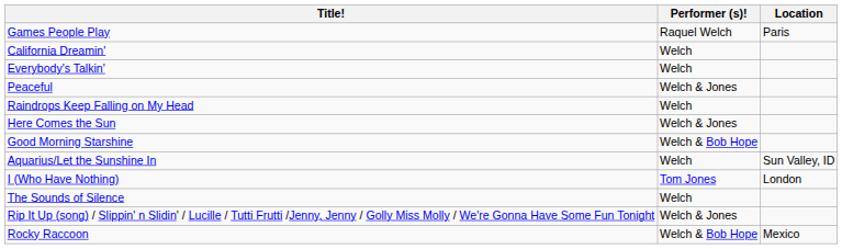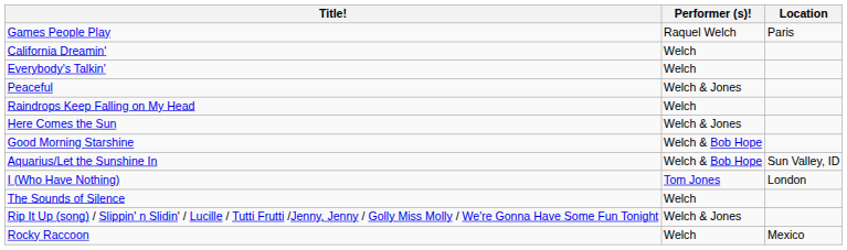 <table class="wikitable collapsible">
 <tr>
 <th>Title!</th>
 <th>Performer (s)!</th>
 <th>Location</th>
 </tr>
 <tr>
 <td><a href='#'>Games People Play</a></td>
 <td>Raquel Welch</td>
 <td>Paris</td>
 </tr>
 <tr>
 <td><a href='#'>California Dreamin'</a></td>
 <td>Welch</td>
 <td></td>
 </tr>
 <tr>
 <td><a href='#'>Everybody's Talkin'</a></td>
 <td>Welch</td>
 <td></td>
 </tr>
 <tr>
 <td><a href='#'>Peaceful</a></td>
 <td>Welch & Jones</td>
 <td></td>
 </tr>
 <tr>
 <td><a href='#'>Raindrops Keep Falling on My Head</a></td>
 <td>Welch</td>
 <td></td>
 </tr>
 <tr>
 <td><a href='#'>Here Comes the Sun</a></td>
 <td>Welch & Jones</td>
 <td></td>
 </tr>
 <tr>
 <td><a href='#'>Good Morning Starshine</a></td>
 <td>Welch & <a href='#'>Bob Hope</a></td>
 <td></td>
 </tr>
 <tr>
 <td><a href='#'>Aquarius/Let the Sunshine In</a></td>
-<td>Welch</td>
+<td>Welch & <a href='#'>Bob Hope</a></td>
 <td>Sun Valley, ID</td>
 </tr>
 <tr>
 <td><a href='#'>I (Who Have Nothing)</a></td>
 <td><a href='#'>Tom Jones</a></td>
 <td>London</td>
 </tr>
 <tr>
 <td><a href='#'>The Sounds of Silence</a></td>
 <td>Welch</td>
 <td></td>
 </tr>
 <tr>
 <td><a href='#'>Rip It Up (song)</a> / <a href='#'>Slippin' n Slidin</a>' / <a href='#'>Lucille</a> / <a href='#'>Tutti Frutti</a> /<a href='#'>Jenny, Jenny</a> / <a href='#'>Golly Miss Molly</a> / <a href='#'>We're Gonna Have Some Fun Tonight</a></td>
 <td>Welch & Jones</td>
 <td></td>
 </tr>
 <tr>
 <td><a href='#'>Rocky Raccoon</a></td>
-<td>Welch & <a href='#'>Bob Hope</a></td>
+<td>Welch</td>
 <td>Mexico</td>
 </tr>
 </table>
